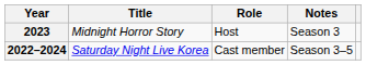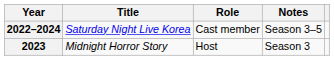 <table class="wikitable plainrowheaders sortable">
 <tr>
 <th scope="col">Year</th>
 <th scope="col">Title</th>
 <th scope="col">Role</th>
 <th scope="col">Notes</th>
 <th scope="col" class="unsortable"></th>
 </tr>
 <tr>
+<th scope="row">2022–2024</th>
+<td><em><a href='#'>Saturday Night Live Korea</a></em></td>
+<td>Cast member</td>
+<td>Season 3–5</td>
+<td style="text-align:center"></td>
+</tr>
+<tr>
 <th scope="row">2023</th>
 <td><em>Midnight Horror Story</em></td>
 <td>Host</td>
 <td>Season 3</td>
 <td style="text-align:center"></td>
 </tr>
-<tr>
-<th scope="row">2022–2024</th>
-<td><em><a href='#'>Saturday Night Live Korea</a></em></td>
-<td>Cast member</td>
-<td>Season 3–5</td>
-<td style="text-align:center"></td>
-</tr>
 </table>
